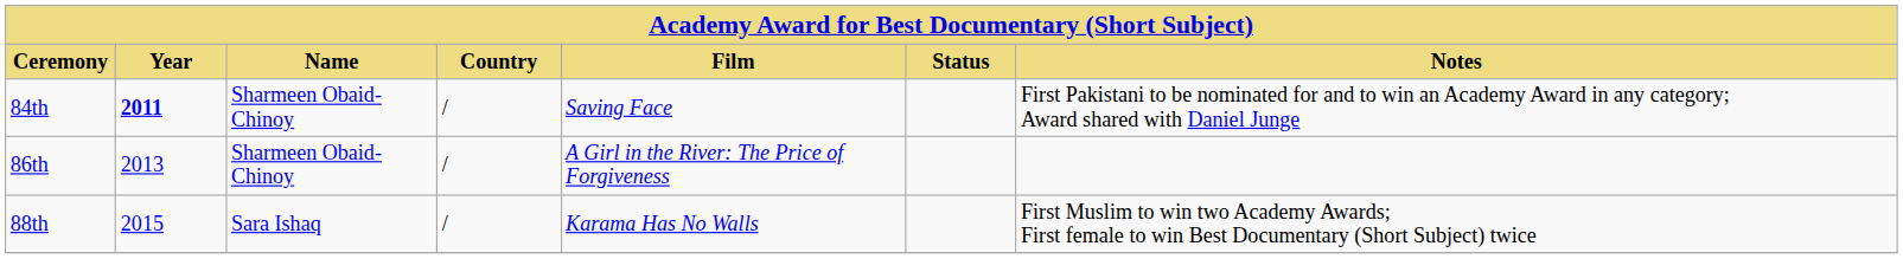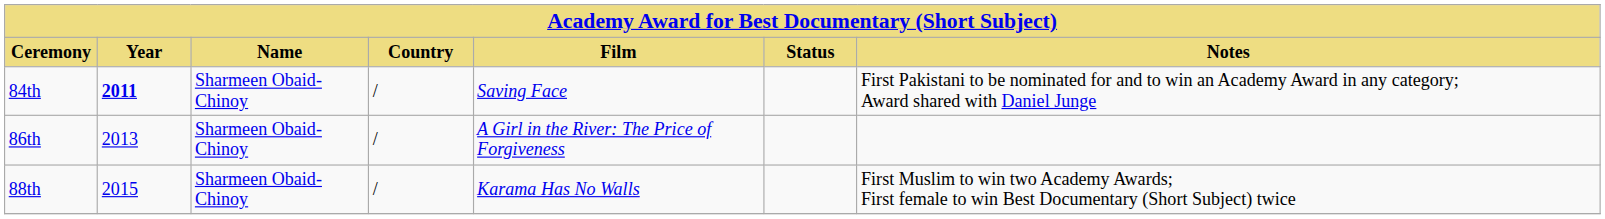 <table class="wikitable sortable" style="text-align: left">
 <tr>
 <th colspan=7 align=center style="background:#EEDD82"><big><a href='#'>Academy Award for Best Documentary (Short Subject)</a></big></th>
 </tr>
 <tr>
 <th style="background-color:#EEDD82; width:075px;">Ceremony</th>
 <th style="background-color:#EEDD82; width:075px;">Year</th>
 <th style="background-color:#EEDD82; width:150px;">Name</th>
 <th style="background-color:#EEDD82; width:085px;">Country</th>
 <th style="background-color:#EEDD82; width:250px;">Film</th>
 <th style="background-color:#EEDD82; width:075px;">Status</th>
 <th style="background-color:#EEDD82; width:650px;">Notes</th>
 </tr>
 <tr>
 <td><a href='#'>84th</a></td>
 <td><strong><a href='#'>2011</a></strong></td>
 <td><a href='#'>Sharmeen Obaid-Chinoy</a></td>
 <td>/</td>
 <td><em><a href='#'>Saving Face</a></em></td>
 <td></td>
 <td>First Pakistani to be nominated for  and to win  an Academy Award in any category;<br>Award shared with <a href='#'>Daniel Junge</a></td>
 </tr>
 <tr>
 <td><a href='#'>86th</a></td>
 <td><a href='#'>2013</a></td>
 <td><a href='#'>Sharmeen Obaid-Chinoy</a></td>
 <td> / </td>
 <td><em><a href='#'>A Girl in the River: The Price of Forgiveness</a></em></td>
 <td></td>
 <td></td>
 </tr>
 <tr>
 <td><a href='#'>88th</a></td>
 <td><a href='#'>2015</a></td>
-<td><a href='#'>Sara Ishaq</a></td>
+<td><a href='#'>Sharmeen Obaid-Chinoy</a></td>
 <td>/</td>
 <td><em><a href='#'>Karama Has No Walls</a></em></td>
 <td></td>
 <td>First Muslim to win two Academy Awards;<br>First female to win Best Documentary (Short Subject) twice</td>
 </tr>
 <tr>
 </tr>
 </table>
